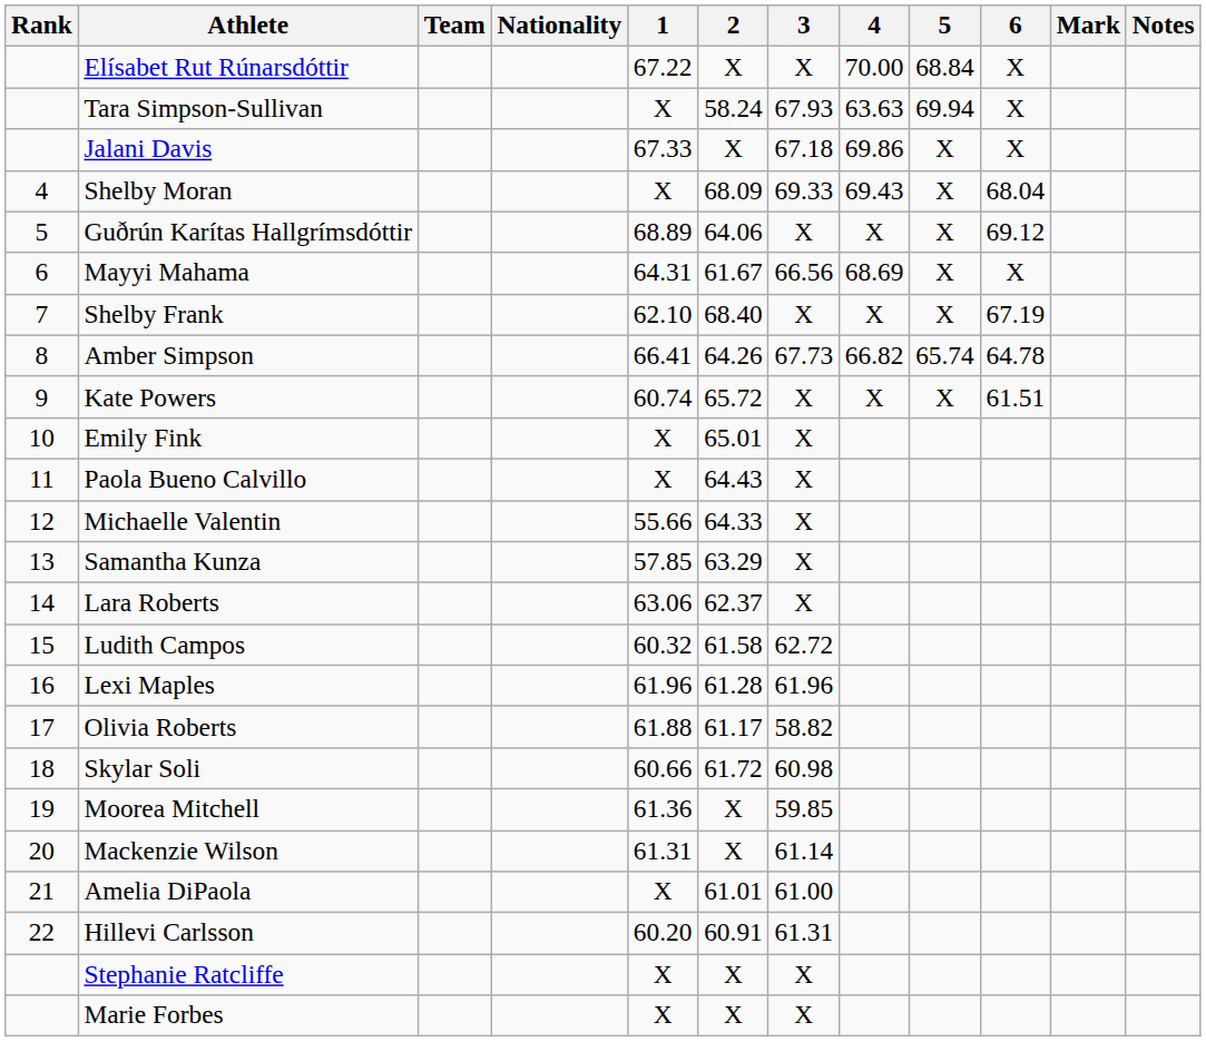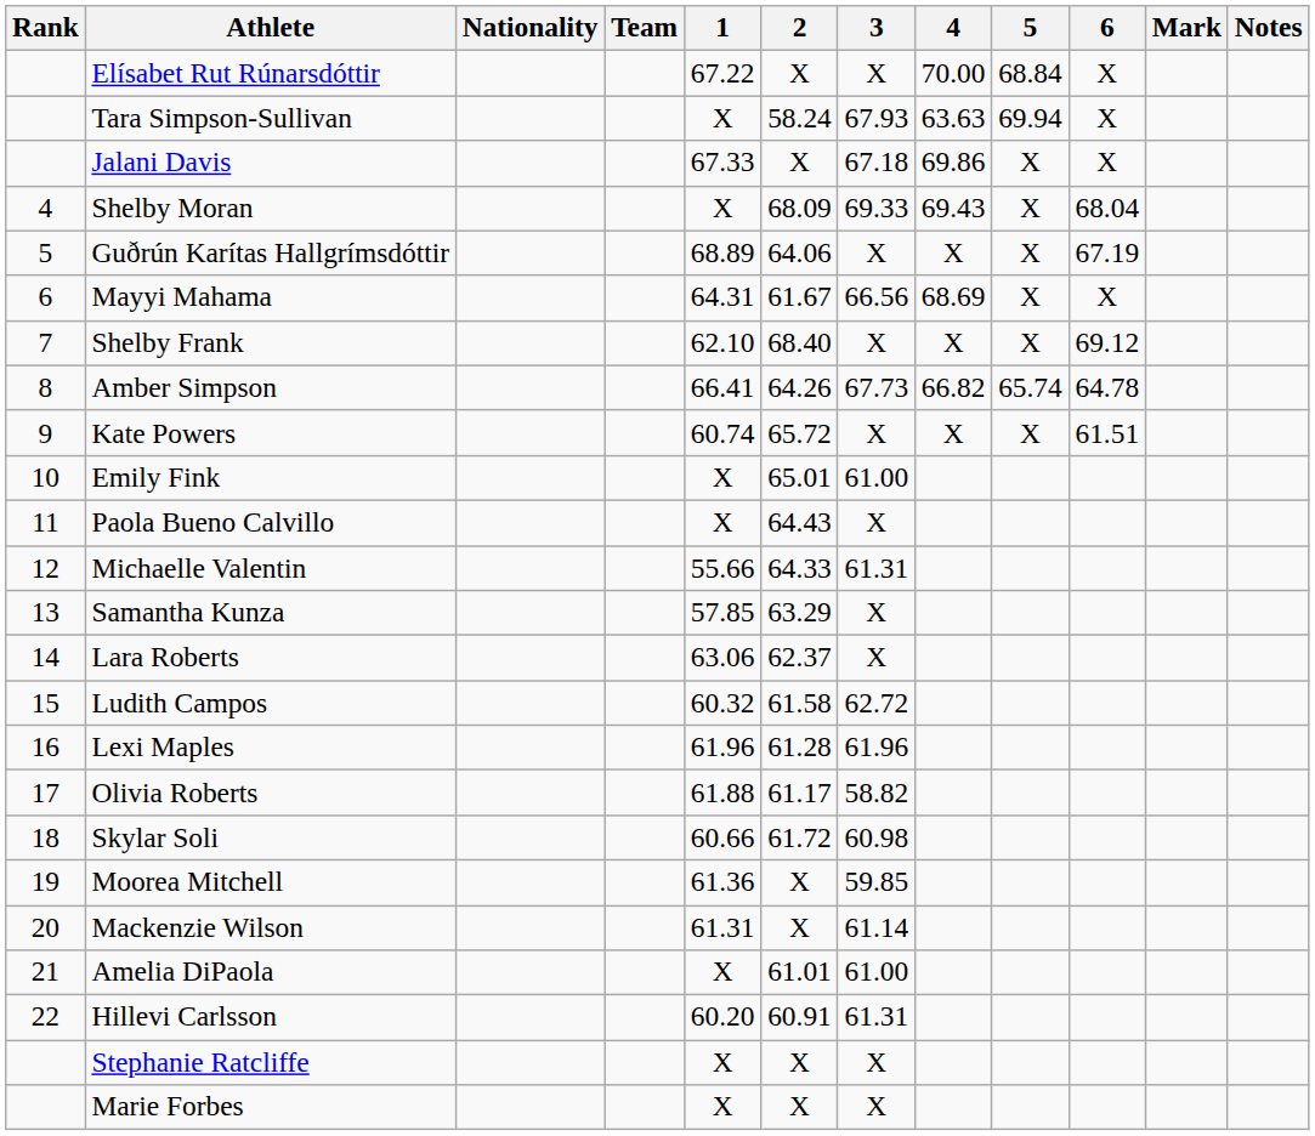 <table class="wikitable sortable plainrowheaders" style="text-align:center">
 <tr>
 <th scope="col">Rank</th>
 <th scope="col">Athlete</th>
+<th scope="col">Nationality</th>
 <th scope="col">Team</th>
-<th scope="col">Nationality</th>
 <th>1</th>
 <th>2</th>
 <th>3</th>
 <th>4</th>
 <th>5</th>
 <th>6</th>
 <th scope="col">Mark</th>
 <th scope="col">Notes</th>
 </tr>
 <tr>
 <td></td>
 <td align=left><a href='#'>Elísabet Rut Rúnarsdóttir</a></td>
+<td align=left></td>
 <td></td>
-<td align=left></td>
 <td>67.22</td>
 <td>X</td>
 <td>X</td>
 <td>70.00</td>
 <td>68.84</td>
 <td>X</td>
 <td></td>
 <td></td>
 </tr>
 <tr>
 <td></td>
 <td align=left>Tara Simpson-Sullivan</td>
+<td align=left></td>
 <td></td>
-<td align=left></td>
 <td>X</td>
 <td>58.24</td>
 <td>67.93</td>
 <td>63.63</td>
 <td>69.94</td>
 <td>X</td>
 <td></td>
 <td></td>
 </tr>
 <tr>
 <td></td>
 <td align=left><a href='#'>Jalani Davis</a></td>
+<td align=left></td>
 <td></td>
-<td align=left></td>
 <td>67.33</td>
 <td>X</td>
 <td>67.18</td>
 <td>69.86</td>
 <td>X</td>
 <td>X</td>
 <td></td>
 <td></td>
 </tr>
 <tr>
 <td>4</td>
 <td align=left>Shelby Moran</td>
+<td align=left></td>
 <td></td>
-<td align=left></td>
 <td>X</td>
 <td>68.09</td>
 <td>69.33</td>
 <td>69.43</td>
 <td>X</td>
 <td>68.04</td>
 <td></td>
 <td></td>
 </tr>
 <tr>
 <td>5</td>
 <td align=left>Guðrún Karítas Hallgrímsdóttir</td>
+<td align=left></td>
 <td></td>
-<td align=left></td>
 <td>68.89</td>
 <td>64.06</td>
 <td>X</td>
 <td>X</td>
 <td>X</td>
-<td>69.12</td>
+<td>67.19</td>
 <td></td>
 <td></td>
 </tr>
 <tr>
 <td>6</td>
 <td align=left>Mayyi Mahama</td>
+<td align=left></td>
 <td></td>
-<td align=left></td>
 <td>64.31</td>
 <td>61.67</td>
 <td>66.56</td>
 <td>68.69</td>
 <td>X</td>
 <td>X</td>
 <td></td>
 <td></td>
 </tr>
 <tr>
 <td>7</td>
 <td align=left>Shelby Frank</td>
+<td align=left></td>
 <td></td>
-<td align=left></td>
 <td>62.10</td>
 <td>68.40</td>
 <td>X</td>
 <td>X</td>
 <td>X</td>
-<td>67.19</td>
+<td>69.12</td>
 <td></td>
 <td></td>
 </tr>
 <tr>
 <td>8</td>
 <td align=left>Amber Simpson</td>
+<td align=left></td>
 <td></td>
-<td align=left></td>
 <td>66.41</td>
 <td>64.26</td>
 <td>67.73</td>
 <td>66.82</td>
 <td>65.74</td>
 <td>64.78</td>
 <td></td>
 <td></td>
 </tr>
 <tr>
 <td>9</td>
 <td align=left>Kate Powers</td>
+<td align=left></td>
 <td></td>
-<td align=left></td>
 <td>60.74</td>
 <td>65.72</td>
 <td>X</td>
 <td>X</td>
 <td>X</td>
 <td>61.51</td>
 <td></td>
 <td></td>
 </tr>
 <tr>
 <td>10</td>
 <td align=left>Emily Fink</td>
+<td align=left></td>
 <td></td>
-<td align=left></td>
 <td>X</td>
 <td>65.01</td>
-<td>X</td>
+<td>61.00</td>
 <td></td>
 <td></td>
 <td></td>
 <td></td>
 <td></td>
 </tr>
 <tr>
 <td>11</td>
 <td align=left>Paola Bueno Calvillo</td>
+<td align=left></td>
 <td></td>
-<td align=left></td>
 <td>X</td>
 <td>64.43</td>
 <td>X</td>
 <td></td>
 <td></td>
 <td></td>
 <td></td>
 <td></td>
 </tr>
 <tr>
 <td>12</td>
 <td align=left>Michaelle Valentin</td>
+<td align=left></td>
 <td></td>
-<td align=left></td>
 <td>55.66</td>
 <td>64.33</td>
-<td>X</td>
+<td>61.31</td>
 <td></td>
 <td></td>
 <td></td>
 <td></td>
 <td></td>
 </tr>
 <tr>
 <td>13</td>
 <td align=left>Samantha Kunza</td>
+<td align=left></td>
 <td></td>
-<td align=left></td>
 <td>57.85</td>
 <td>63.29</td>
 <td>X</td>
 <td></td>
 <td></td>
 <td></td>
 <td></td>
 <td></td>
 </tr>
 <tr>
 <td>14</td>
 <td align=left>Lara Roberts</td>
+<td align=left></td>
 <td></td>
-<td align=left></td>
 <td>63.06</td>
 <td>62.37</td>
 <td>X</td>
 <td></td>
 <td></td>
 <td></td>
 <td></td>
 <td></td>
 </tr>
 <tr>
 <td>15</td>
 <td align=left>Ludith Campos</td>
+<td align=left></td>
 <td></td>
-<td align=left></td>
 <td>60.32</td>
 <td>61.58</td>
 <td>62.72</td>
 <td></td>
 <td></td>
 <td></td>
 <td></td>
 <td></td>
 </tr>
 <tr>
 <td>16</td>
 <td align=left>Lexi Maples</td>
+<td align=left></td>
 <td></td>
-<td align=left></td>
 <td>61.96</td>
 <td>61.28</td>
 <td>61.96</td>
 <td></td>
 <td></td>
 <td></td>
 <td></td>
 <td></td>
 </tr>
 <tr>
 <td>17</td>
 <td align=left>Olivia Roberts</td>
+<td align=left></td>
 <td></td>
-<td align=left></td>
 <td>61.88</td>
 <td>61.17</td>
 <td>58.82</td>
 <td></td>
 <td></td>
 <td></td>
 <td></td>
 <td></td>
 </tr>
 <tr>
 <td>18</td>
 <td align=left>Skylar Soli</td>
+<td align=left></td>
 <td></td>
-<td align=left></td>
 <td>60.66</td>
 <td>61.72</td>
 <td>60.98</td>
 <td></td>
 <td></td>
 <td></td>
 <td></td>
 <td></td>
 </tr>
 <tr>
 <td>19</td>
 <td align=left>Moorea Mitchell</td>
+<td align=left></td>
 <td></td>
-<td align=left></td>
 <td>61.36</td>
 <td>X</td>
 <td>59.85</td>
 <td></td>
 <td></td>
 <td></td>
 <td></td>
 <td></td>
 </tr>
 <tr>
 <td>20</td>
 <td align=left>Mackenzie Wilson</td>
+<td align=left></td>
 <td></td>
-<td align=left></td>
 <td>61.31</td>
 <td>X</td>
 <td>61.14</td>
 <td></td>
 <td></td>
 <td></td>
 <td></td>
 <td></td>
 </tr>
 <tr>
 <td>21</td>
 <td align=left>Amelia DiPaola</td>
+<td align=left></td>
 <td></td>
-<td align=left></td>
 <td>X</td>
 <td>61.01</td>
 <td>61.00</td>
 <td></td>
 <td></td>
 <td></td>
 <td></td>
 <td></td>
 </tr>
 <tr>
 <td>22</td>
 <td align=left>Hillevi Carlsson</td>
+<td align=left></td>
 <td></td>
-<td align=left></td>
 <td>60.20</td>
 <td>60.91</td>
 <td>61.31</td>
 <td></td>
 <td></td>
 <td></td>
 <td></td>
 <td></td>
 </tr>
 <tr>
 <td></td>
 <td align=left><a href='#'>Stephanie Ratcliffe</a></td>
+<td align=left></td>
 <td></td>
-<td align=left></td>
 <td>X</td>
 <td>X</td>
 <td>X</td>
 <td></td>
 <td></td>
 <td></td>
 <td></td>
 <td></td>
 </tr>
 <tr>
 <td></td>
 <td align=left>Marie Forbes</td>
+<td align=left></td>
 <td></td>
-<td align=left></td>
 <td>X</td>
 <td>X</td>
 <td>X</td>
 <td></td>
 <td></td>
 <td></td>
 <td></td>
 <td></td>
 </tr>
 </table>
